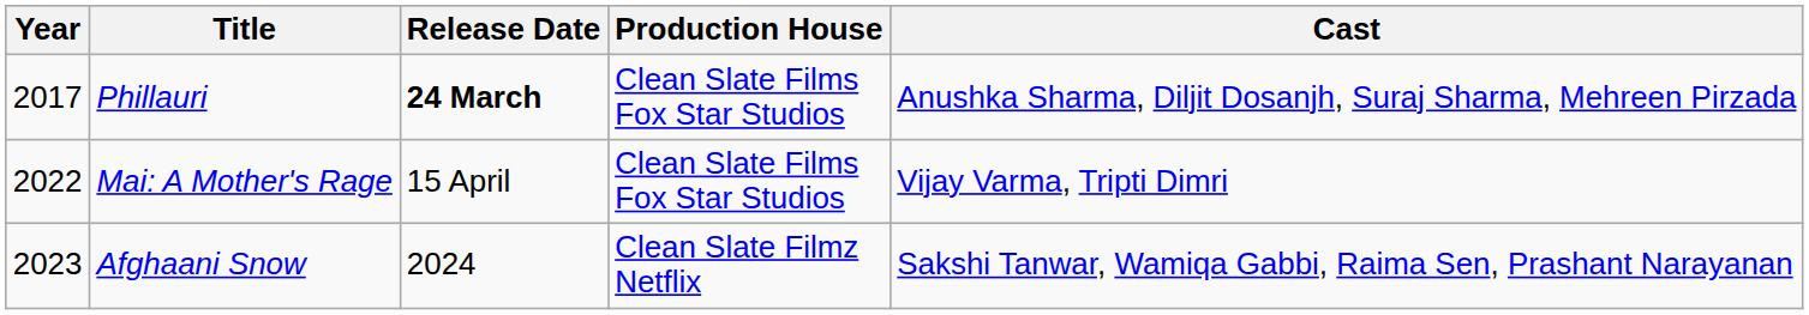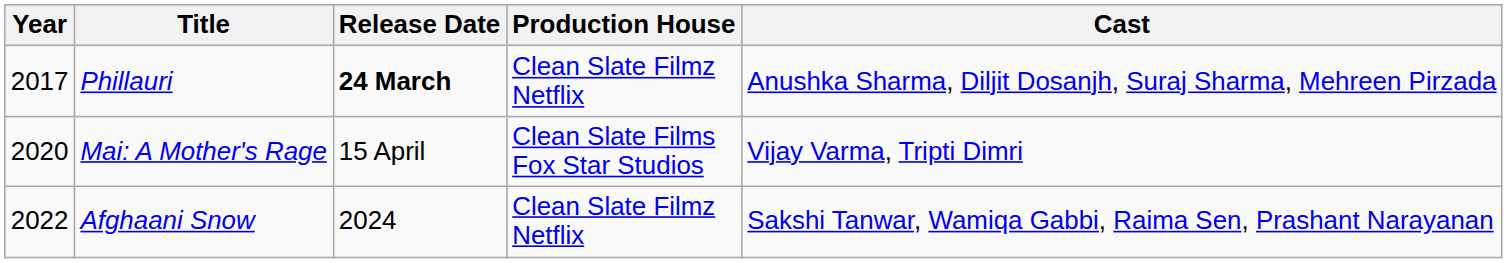 <table class="wikitable sortable">
 <tr>
 <th>Year</th>
 <th>Title</th>
 <th>Release Date</th>
 <th>Production House</th>
 <th>Cast</th>
 </tr>
 <tr>
 <td>2017</td>
 <td><em><a href='#'>Phillauri</a></em></td>
 <td><strong>24 March</strong></td>
-<td><a href='#'>Clean Slate Films</a> <br><a href='#'>Fox Star Studios</a></td>
+<td><a href='#'>Clean Slate Filmz</a><br><a href='#'>Netflix</a></td>
 <td><a href='#'>Anushka Sharma</a>, <a href='#'>Diljit Dosanjh</a>, <a href='#'>Suraj Sharma</a>, <a href='#'>Mehreen Pirzada</a></td>
 </tr>
 <tr>
-<td>2022</td>
+<td>2020</td>
 <td><em><a href='#'>Mai: A Mother's Rage</a></em></td>
 <td>15 April</td>
 <td><a href='#'>Clean Slate Films</a> <br><a href='#'>Fox Star Studios</a></td>
 <td><a href='#'>Vijay Varma</a>, <a href='#'>Tripti Dimri</a></td>
 </tr>
 <tr>
-<td>2023</td>
+<td>2022</td>
 <td><em><a href='#'>Afghaani Snow</a></em></td>
 <td>2024</td>
 <td><a href='#'>Clean Slate Filmz</a><br><a href='#'>Netflix</a></td>
 <td><a href='#'>Sakshi Tanwar</a>, <a href='#'>Wamiqa Gabbi</a>, <a href='#'>Raima Sen</a>, <a href='#'>Prashant Narayanan</a></td>
 </tr>
 </table>
